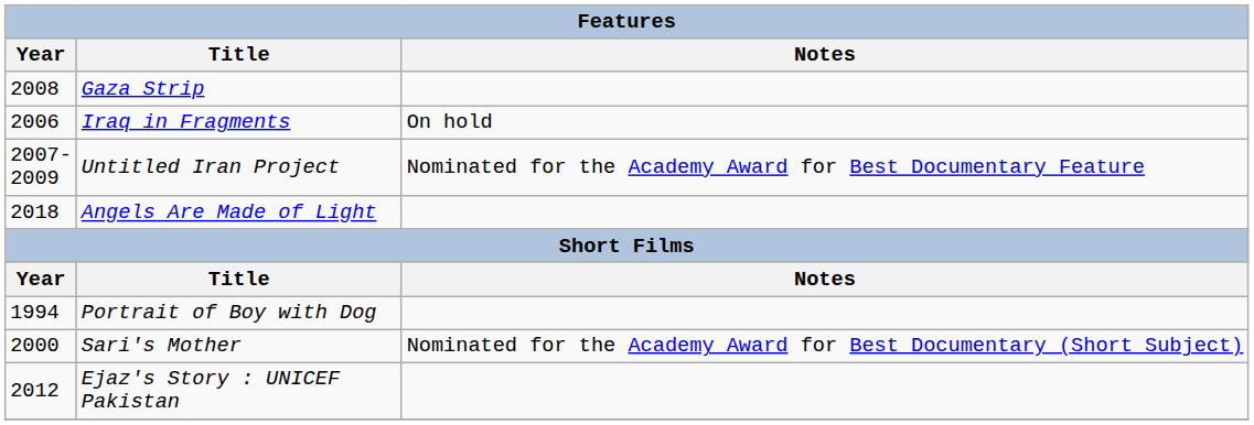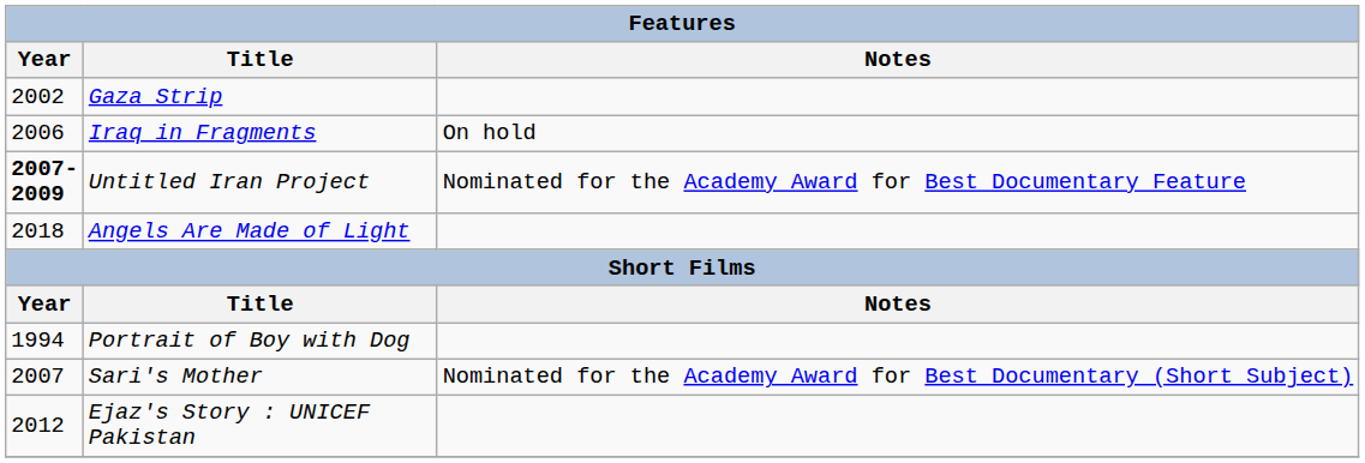 <table class="wikitable">
 <tr>
 <th colspan=5 style="background:#B0C4DE;">Features</th>
 </tr>
 <tr>
 <th width="5">Year</th>
 <th width="200">Title</th>
 <th>Notes</th>
 </tr>
 <tr>
-<td>2008</td>
+<td>2002</td>
 <td><em><a href='#'>Gaza Strip</a></em></td>
 <td></td>
 </tr>
 <tr>
 <td>2006</td>
 <td><em><a href='#'>Iraq in Fragments</a></em></td>
 <td>On hold</td>
 </tr>
 <tr>
-<td>2007-2009</td>
+<td><strong>2007-2009</strong></td>
 <td><em>Untitled Iran Project</em></td>
 <td>Nominated for the <a href='#'>Academy Award</a> for <a href='#'>Best Documentary Feature</a></td>
 </tr>
 <tr>
 <td>2018</td>
 <td><em><a href='#'>Angels Are Made of Light</a></em></td>
 <td></td>
 </tr>
 <tr>
 <th colspan=4 style="background:#B0C4DE;">Short Films</th>
 </tr>
 <tr>
 <th width="5">Year</th>
 <th width="200">Title</th>
 <th>Notes</th>
 </tr>
 <tr>
 <td>1994</td>
 <td><em>Portrait of Boy with Dog</em></td>
 <td></td>
 </tr>
 <tr>
-<td>2000</td>
+<td>2007</td>
 <td><em>Sari's Mother</em></td>
 <td>Nominated for the <a href='#'>Academy Award</a> for <a href='#'>Best Documentary (Short Subject)</a></td>
 </tr>
 <tr>
 <td>2012</td>
 <td><em>Ejaz's Story : UNICEF Pakistan</em></td>
 <td></td>
 </tr>
 <tr>
 </tr>
 </table>
